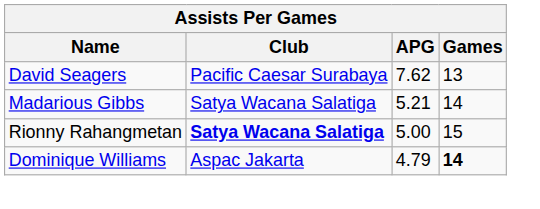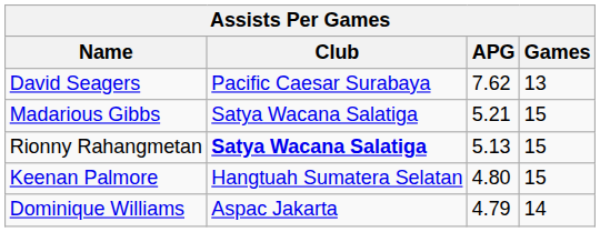 <table class="wikitable">
 <tr>
 <th colspan="4"><strong>Assists Per Games</strong></th>
 </tr>
 <tr>
 <th>Name</th>
 <th>Club</th>
 <th>APG</th>
 <th>Games</th>
 </tr>
 <tr>
 <td> <a href='#'>David Seagers</a></td>
 <td><a href='#'>Pacific Caesar Surabaya</a></td>
 <td>7.62</td>
 <td>13</td>
 </tr>
 <tr>
 <td> <a href='#'>Madarious Gibbs</a></td>
 <td><a href='#'>Satya Wacana Salatiga</a></td>
 <td>5.21</td>
-<td>14</td>
+<td>15</td>
 </tr>
 <tr>
 <td> Rionny Rahangmetan</td>
 <td><strong><a href='#'>Satya Wacana Salatiga</a></strong></td>
-<td>5.00</td>
+<td>5.13</td>
+<td>15</td>
+</tr>
+<tr>
+<td> <a href='#'>Keenan Palmore</a></td>
+<td><a href='#'>Hangtuah Sumatera Selatan</a></td>
+<td>4.80</td>
 <td>15</td>
 </tr>
 <tr>
 <td> <a href='#'>Dominique Williams</a></td>
 <td><a href='#'>Aspac Jakarta</a></td>
 <td>4.79</td>
-<td><strong>14</strong></td>
+<td>14</td>
 </tr>
 </table>
